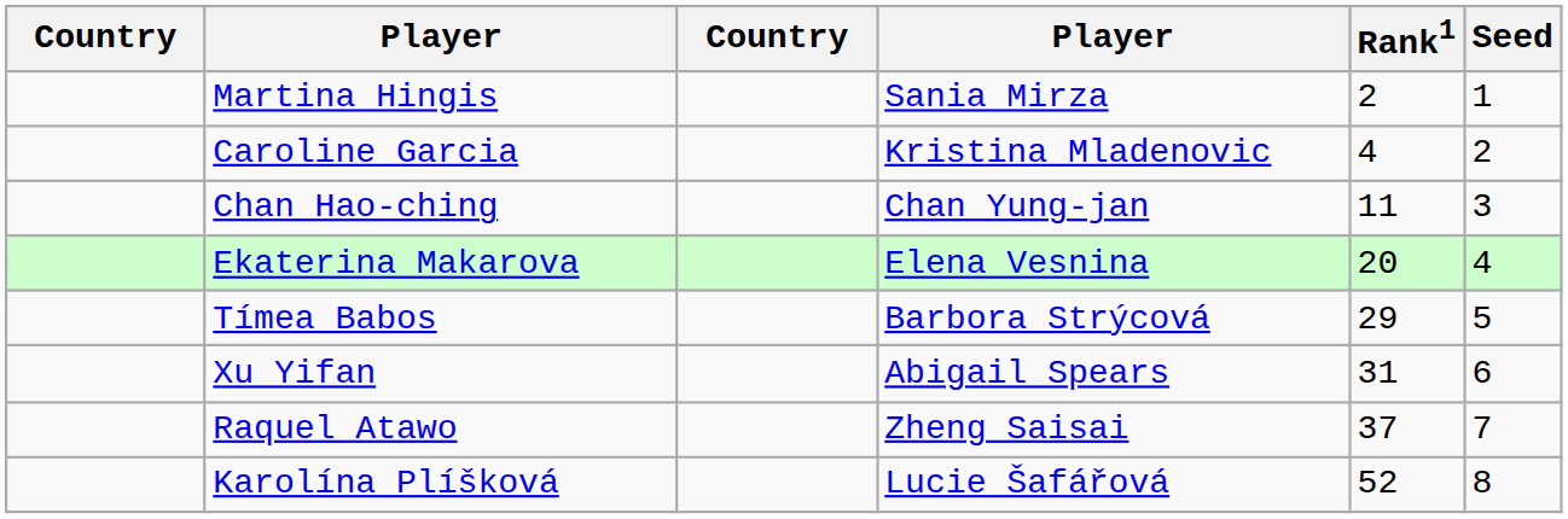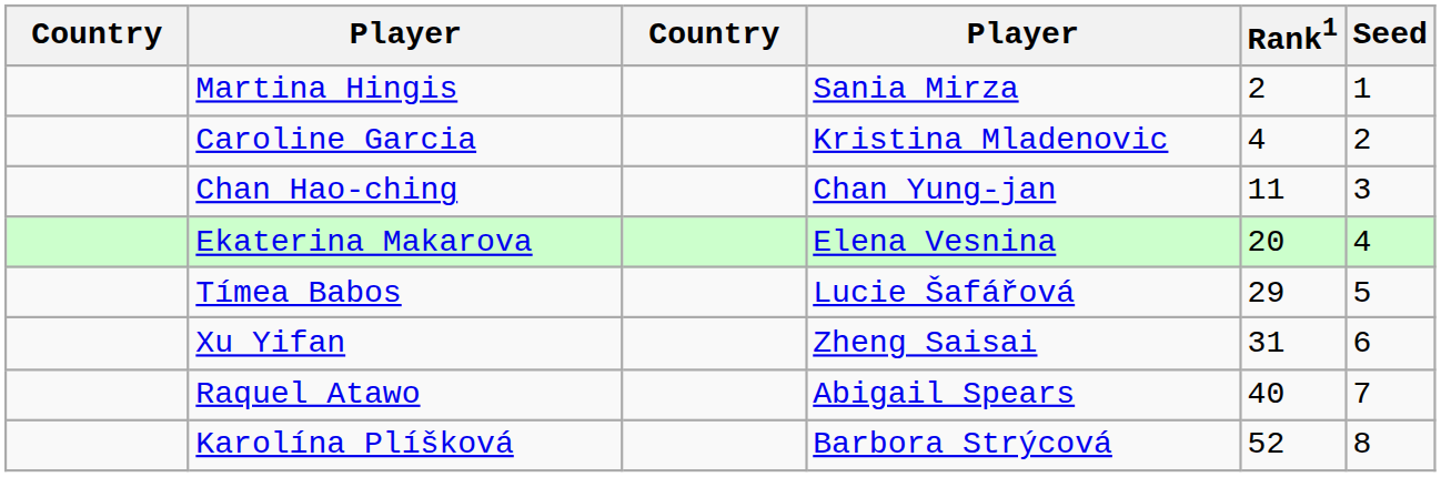 <table class="sortable wikitable">
 <tr>
 <th width="70">Country</th>
 <th width="175">Player</th>
 <th width="70">Country</th>
 <th width="175">Player</th>
 <th>Rank<sup>1</sup></th>
 <th>Seed</th>
 </tr>
 <tr>
 <td></td>
 <td><a href='#'>Martina Hingis</a></td>
 <td></td>
 <td><a href='#'>Sania Mirza</a></td>
 <td>2</td>
 <td>1</td>
 </tr>
 <tr>
 <td></td>
 <td><a href='#'>Caroline Garcia</a></td>
 <td></td>
 <td><a href='#'>Kristina Mladenovic</a></td>
 <td>4</td>
 <td>2</td>
 </tr>
 <tr>
 <td></td>
 <td><a href='#'>Chan Hao-ching</a></td>
 <td></td>
 <td><a href='#'>Chan Yung-jan</a></td>
 <td>11</td>
 <td>3</td>
 </tr>
 <tr style="background:#cfc;">
 <td></td>
 <td><a href='#'>Ekaterina Makarova</a></td>
 <td></td>
 <td><a href='#'>Elena Vesnina</a></td>
 <td>20</td>
 <td>4</td>
 </tr>
 <tr>
 <td></td>
 <td><a href='#'>Tímea Babos</a></td>
 <td></td>
-<td><a href='#'>Barbora Strýcová</a></td>
+<td><a href='#'>Lucie Šafářová</a></td>
 <td>29</td>
 <td>5</td>
 </tr>
 <tr>
 <td></td>
 <td><a href='#'>Xu Yifan</a></td>
 <td></td>
-<td><a href='#'>Abigail Spears</a></td>
+<td><a href='#'>Zheng Saisai</a></td>
 <td>31</td>
 <td>6</td>
 </tr>
 <tr>
 <td></td>
 <td><a href='#'>Raquel Atawo</a></td>
 <td></td>
-<td><a href='#'>Zheng Saisai</a></td>
-<td>37</td>
+<td><a href='#'>Abigail Spears</a></td>
+<td>40</td>
 <td>7</td>
 </tr>
 <tr>
 <td></td>
 <td><a href='#'>Karolína Plíšková</a></td>
 <td></td>
-<td><a href='#'>Lucie Šafářová</a></td>
+<td><a href='#'>Barbora Strýcová</a></td>
 <td>52</td>
 <td>8</td>
 </tr>
 </table>
